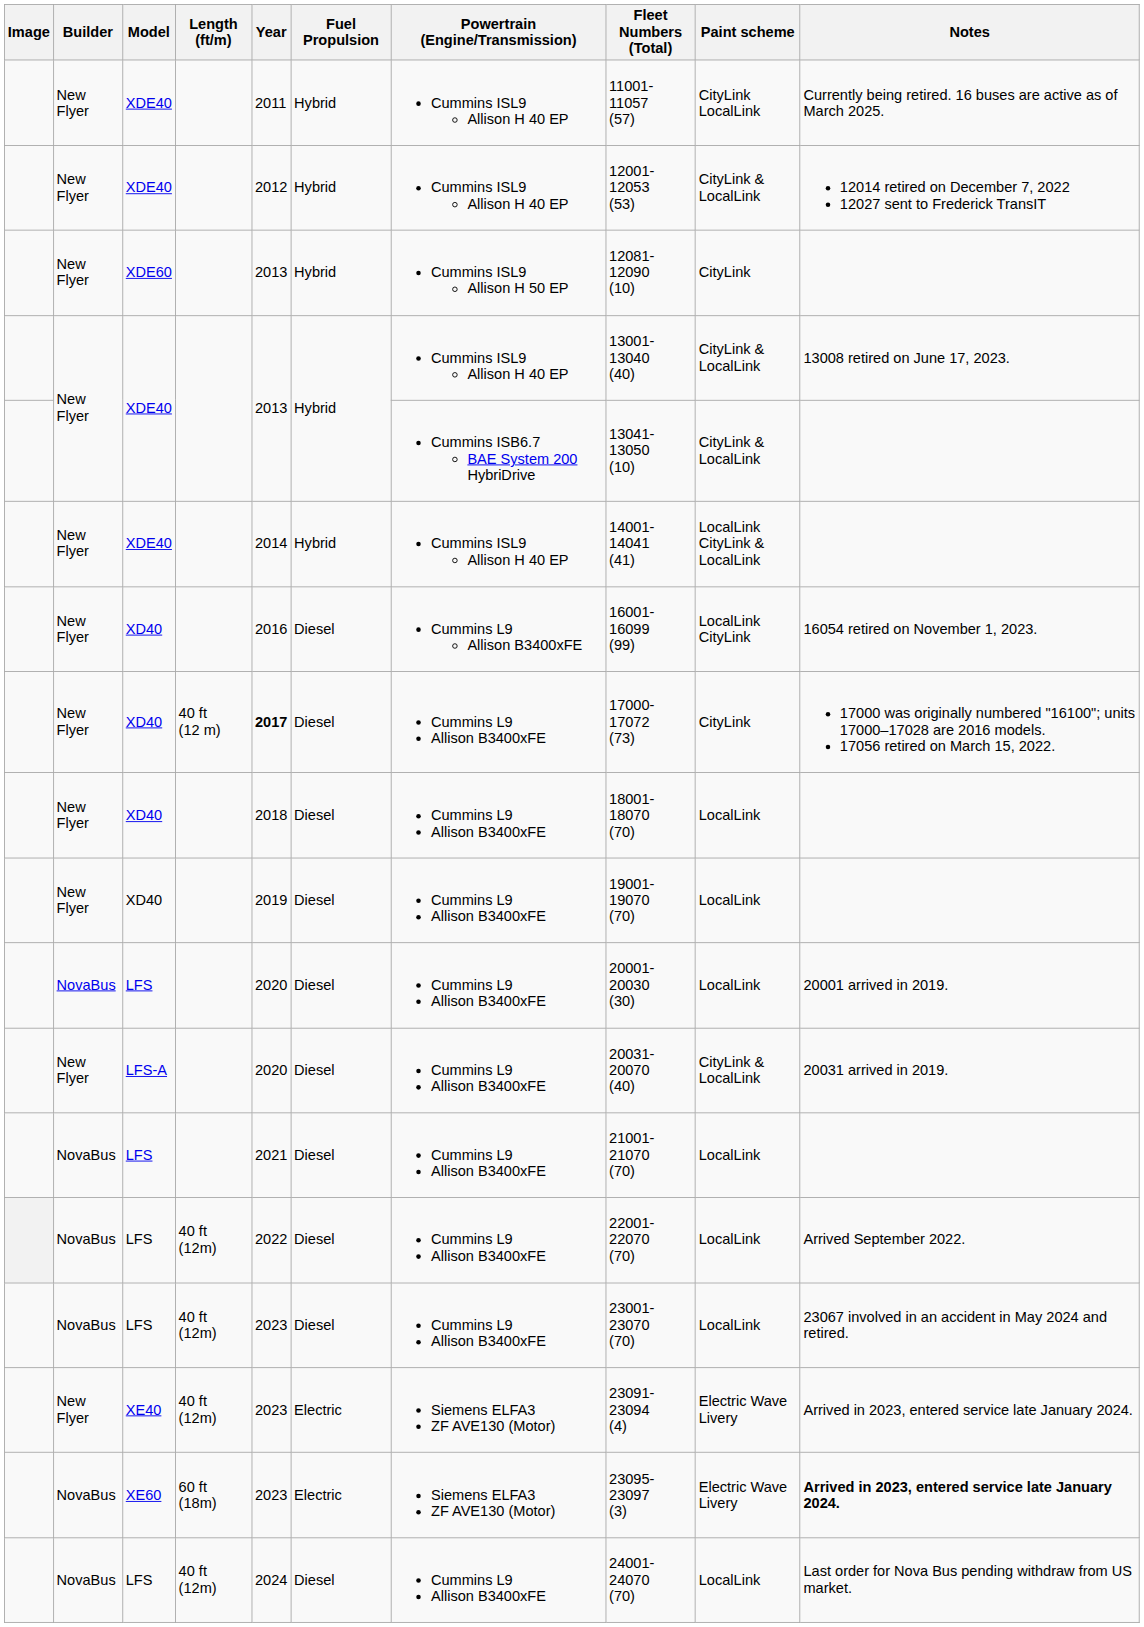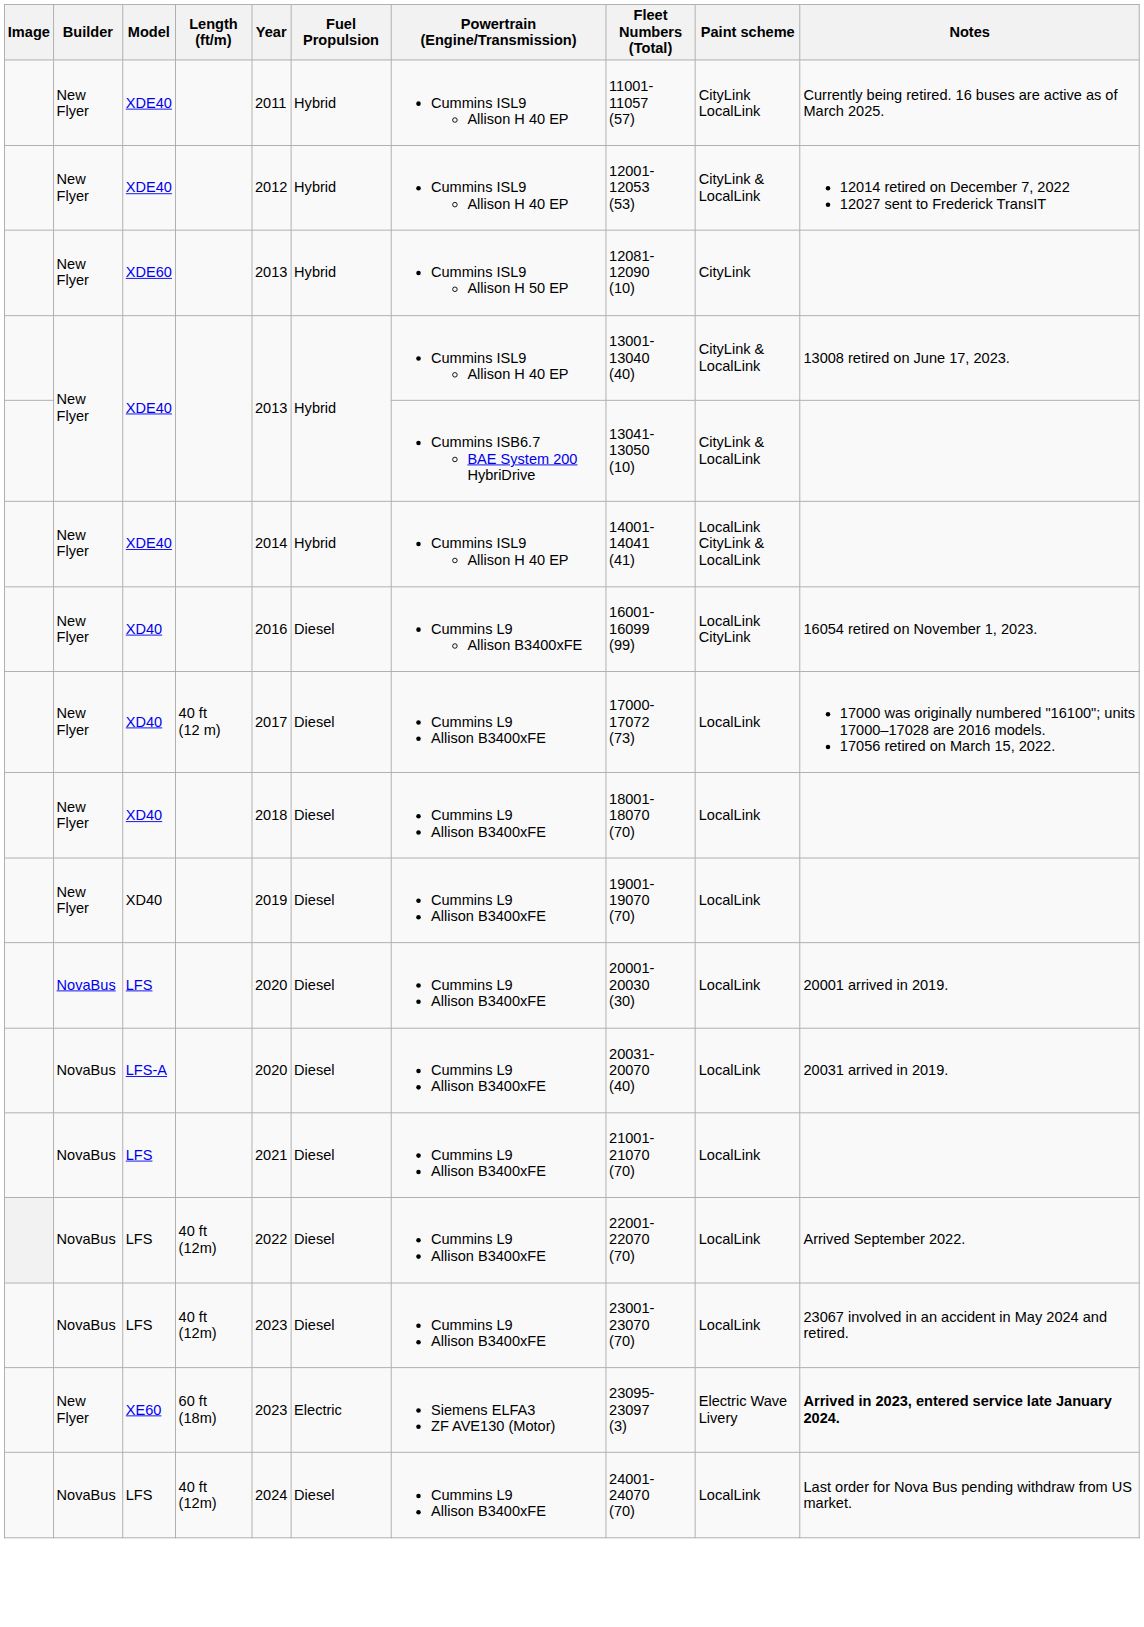 <table class="wikitable sortable">
 <tr>
 <th>Image</th>
 <th>Builder</th>
 <th>Model</th>
 <th>Length (ft/m)</th>
 <th>Year</th>
 <th>Fuel Propulsion</th>
 <th>Powertrain<br>(Engine/Transmission)</th>
 <th>Fleet Numbers<br>(Total)</th>
 <th>Paint scheme</th>
 <th>Notes</th>
 </tr>
 <tr>
 <td></td>
 <td>New Flyer</td>
 <td><a href='#'>XDE40</a></td>
 <td></td>
 <td>2011</td>
 <td>Hybrid</td>
 <td><br><ul><li>Cummins ISL9<ul><li>Allison H 40 EP</li></ul></li></ul></td>
 <td>11001-11057<br>(57)<br></td>
 <td>CityLink<br>LocalLink</td>
 <td>Currently being retired. 16 buses are active as of March 2025.</td>
 </tr>
 <tr>
 <td></td>
 <td>New Flyer</td>
 <td><a href='#'>XDE40</a></td>
 <td></td>
 <td>2012</td>
 <td>Hybrid</td>
 <td><br><ul><li>Cummins ISL9<ul><li>Allison H 40 EP</li></ul></li></ul></td>
 <td>12001-12053<br>(53)<br></td>
 <td>CityLink & LocalLink</td>
 <td><br><ul><li>12014 retired on December 7, 2022</li><li>12027 sent to Frederick TransIT</li></ul></td>
 </tr>
 <tr>
 <td></td>
 <td>New Flyer</td>
 <td><a href='#'>XDE60</a></td>
 <td></td>
 <td>2013</td>
 <td>Hybrid</td>
 <td><br><ul><li>Cummins ISL9<ul><li>Allison H 50 EP</li></ul></li></ul></td>
 <td>12081-12090<br>(10)</td>
 <td>CityLink</td>
 <td></td>
 </tr>
 <tr>
 <td></td>
 <td rowspan="2">New Flyer</td>
 <td rowspan="2"><a href='#'>XDE40</a></td>
 <td rowspan="2"></td>
 <td rowspan="2">2013</td>
 <td rowspan="2">Hybrid</td>
 <td><br><ul><li>Cummins ISL9<ul><li>Allison H 40 EP</li></ul></li></ul></td>
 <td>13001-13040<br>(40)</td>
 <td>CityLink & LocalLink</td>
 <td>13008 retired on June 17, 2023.</td>
 </tr>
 <tr>
 <td></td>
 <td><br><ul><li>Cummins ISB6.7<ul><li><a href='#'>BAE System 200</a> HybriDrive</li></ul></li></ul></td>
 <td>13041-13050<br>(10)</td>
 <td>CityLink & LocalLink</td>
 <td></td>
 </tr>
 <tr>
 <td></td>
 <td>New Flyer</td>
 <td><a href='#'>XDE40</a></td>
 <td></td>
 <td>2014</td>
 <td>Hybrid</td>
 <td><br><ul><li>Cummins ISL9<ul><li>Allison H 40 EP</li></ul></li></ul></td>
 <td>14001-14041<br>(41)<br></td>
 <td>LocalLink<br>CityLink & LocalLink</td>
 <td></td>
 </tr>
 <tr>
 <td></td>
 <td>New Flyer</td>
 <td><a href='#'>XD40</a></td>
 <td></td>
 <td>2016</td>
 <td>Diesel</td>
 <td><br><ul><li>Cummins L9<ul><li>Allison B3400xFE</li></ul></li></ul></td>
 <td>16001-16099<br>(99)<br></td>
 <td>LocalLink<br>CityLink</td>
 <td>16054 retired on November 1, 2023.</td>
 </tr>
 <tr>
 <td></td>
 <td>New Flyer</td>
 <td><a href='#'>XD40</a></td>
 <td>40 ft<br>(12 m)</td>
-<td><strong>2017</strong></td>
+<td>2017</td>
 <td>Diesel</td>
 <td><br><ul><li>Cummins L9</li><li>Allison B3400xFE</li></ul></td>
 <td>17000-17072<br>(73)</td>
-<td>CityLink</td>
+<td>LocalLink</td>
 <td><br><ul><li>17000 was originally numbered "16100"; units 17000–17028 are 2016 models.</li><li>17056 retired on March 15, 2022.</li></ul></td>
 </tr>
 <tr>
 <td></td>
 <td>New Flyer</td>
 <td><a href='#'>XD40</a></td>
 <td></td>
 <td>2018</td>
 <td>Diesel</td>
 <td><br><ul><li>Cummins L9</li><li>Allison B3400xFE</li></ul></td>
 <td>18001-18070<br>(70)</td>
 <td>LocalLink</td>
 <td></td>
 </tr>
 <tr>
 <td></td>
 <td>New Flyer</td>
 <td>XD40</td>
 <td></td>
 <td>2019</td>
 <td>Diesel</td>
 <td><br><ul><li>Cummins L9</li><li>Allison B3400xFE</li></ul></td>
 <td>19001- 19070<br>(70)</td>
 <td>LocalLink</td>
 <td></td>
 </tr>
 <tr>
 <td></td>
 <td><a href='#'>NovaBus</a></td>
 <td><a href='#'>LFS</a></td>
 <td></td>
 <td>2020</td>
 <td>Diesel</td>
 <td><br><ul><li>Cummins L9</li><li>Allison B3400xFE</li></ul></td>
 <td>20001-20030<br>(30)</td>
 <td>LocalLink</td>
 <td>20001 arrived in 2019.</td>
 </tr>
 <tr>
 <td></td>
-<td>New Flyer</td>
+<td>NovaBus</td>
 <td><a href='#'>LFS-A</a></td>
 <td></td>
 <td>2020</td>
 <td>Diesel</td>
 <td><br><ul><li>Cummins L9</li><li>Allison B3400xFE</li></ul></td>
 <td>20031- 20070<br>(40)</td>
-<td>CityLink & LocalLink</td>
+<td>LocalLink</td>
 <td>20031 arrived in 2019.</td>
 </tr>
 <tr>
 <td></td>
 <td>NovaBus</td>
 <td><a href='#'>LFS</a></td>
 <td></td>
 <td>2021</td>
 <td>Diesel</td>
 <td><br><ul><li>Cummins L9</li><li>Allison B3400xFE</li></ul></td>
 <td>21001- 21070<br>(70)</td>
 <td>LocalLink</td>
 <td></td>
 </tr>
 <tr>
 <th></th>
 <td>NovaBus</td>
 <td>LFS</td>
 <td>40 ft (12m)</td>
 <td>2022</td>
 <td>Diesel</td>
 <td><br><ul><li>Cummins L9</li><li>Allison B3400xFE</li></ul></td>
 <td>22001-22070<br>(70)</td>
 <td>LocalLink</td>
 <td>Arrived September 2022.</td>
 </tr>
 <tr>
 <td></td>
 <td>NovaBus</td>
 <td>LFS</td>
 <td>40 ft (12m)</td>
 <td>2023</td>
 <td>Diesel</td>
 <td><br><ul><li>Cummins L9</li><li>Allison B3400xFE</li></ul></td>
 <td>23001-23070<br>(70)</td>
 <td>LocalLink</td>
 <td>23067 involved in an accident in May 2024 and retired.</td>
 </tr>
 <tr>
 <td></td>
 <td>New Flyer</td>
-<td><a href='#'>XE40</a></td>
-<td>40 ft (12m)</td>
-<td>2023</td>
-<td>Electric</td>
-<td><br><ul><li>Siemens ELFA3</li><li>ZF AVE130 (Motor)</li></ul></td>
-<td>23091-23094<br>(4)</td>
-<td>Electric Wave Livery</td>
-<td>Arrived in 2023, entered service late January 2024.</td>
-</tr>
-<tr>
-<td></td>
-<td>NovaBus</td>
 <td><a href='#'>XE60</a></td>
 <td>60 ft (18m)</td>
 <td>2023</td>
 <td>Electric</td>
 <td><br><ul><li>Siemens ELFA3</li><li>ZF AVE130 (Motor)</li></ul></td>
 <td>23095-23097<br>(3)</td>
 <td>Electric Wave Livery</td>
 <td><strong>Arrived in 2023, entered service late January 2024.</strong></td>
 </tr>
 <tr>
 <td></td>
 <td>NovaBus</td>
 <td>LFS</td>
 <td>40 ft (12m)</td>
 <td>2024</td>
 <td>Diesel</td>
 <td><br><ul><li>Cummins L9</li><li>Allison B3400xFE</li></ul></td>
 <td>24001-24070<br>(70)</td>
 <td>LocalLink</td>
 <td>Last order for Nova Bus pending withdraw from US market.</td>
 </tr>
 </table>
